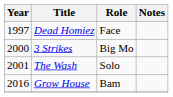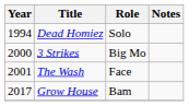 <table class="wikitable sortable">
 <tr>
 <th>Year</th>
 <th>Title</th>
 <th>Role</th>
 <th>Notes</th>
 </tr>
 <tr>
-<td>1997</td>
+<td>1994</td>
 <td><em><a href='#'>Dead Homiez</a></em></td>
-<td>Face</td>
+<td>Solo</td>
 <td></td>
 </tr>
 <tr>
 <td>2000</td>
 <td><em><a href='#'>3 Strikes</a></em></td>
 <td>Big Mo</td>
 <td></td>
 </tr>
 <tr>
 <td>2001</td>
 <td><em><a href='#'>The Wash</a></em></td>
-<td>Solo</td>
+<td>Face</td>
 <td></td>
 </tr>
 <tr>
-<td>2016</td>
+<td>2017</td>
 <td><em><a href='#'>Grow House</a></em></td>
 <td>Bam</td>
 <td></td>
 </tr>
 <tr>
 </tr>
 </table>
